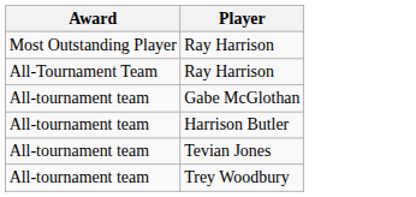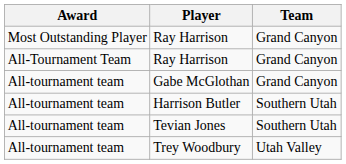 <table class="wikitable">
 <tr>
 <th>Award</th>
 <th>Player</th>
+<th>Team</th>
 </tr>
 <tr>
 <td>Most Outstanding Player</td>
 <td>Ray Harrison</td>
+<td>Grand Canyon</td>
 </tr>
 <tr>
 <td>All-Tournament Team</td>
 <td>Ray Harrison</td>
+<td>Grand Canyon</td>
 </tr>
 <tr>
 <td>All-tournament team</td>
 <td>Gabe McGlothan</td>
+<td>Grand Canyon</td>
 </tr>
 <tr>
 <td>All-tournament team</td>
 <td>Harrison Butler</td>
+<td>Southern Utah</td>
 </tr>
 <tr>
 <td>All-tournament team</td>
 <td>Tevian Jones</td>
+<td>Southern Utah</td>
 </tr>
 <tr>
 <td>All-tournament team</td>
 <td>Trey Woodbury</td>
+<td>Utah Valley</td>
 </tr>
 </table>
